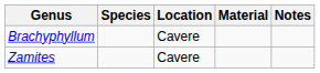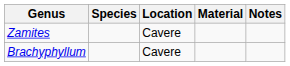 <table class="wikitable">
 <tr>
 <th>Genus</th>
 <th>Species</th>
 <th>Location</th>
 <th>Material</th>
 <th>Notes</th>
 </tr>
 <tr>
+<td><em><a href='#'>Zamites</a></em></td>
+<td></td>
+<td>Cavere</td>
+<td></td>
+<td></td>
+</tr>
+<tr>
 <td><em><a href='#'>Brachyphyllum</a></em></td>
 <td></td>
 <td>Cavere</td>
 <td></td>
 <td></td>
 </tr>
-<tr>
-<td><em><a href='#'>Zamites</a></em></td>
-<td></td>
-<td>Cavere</td>
-<td></td>
-<td></td>
-</tr>
 </table>
